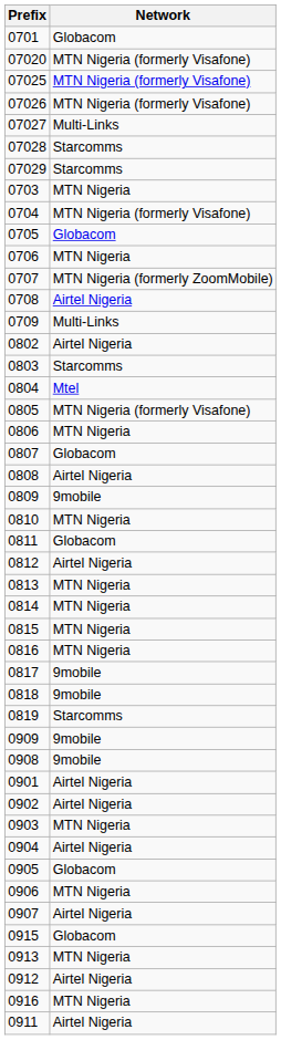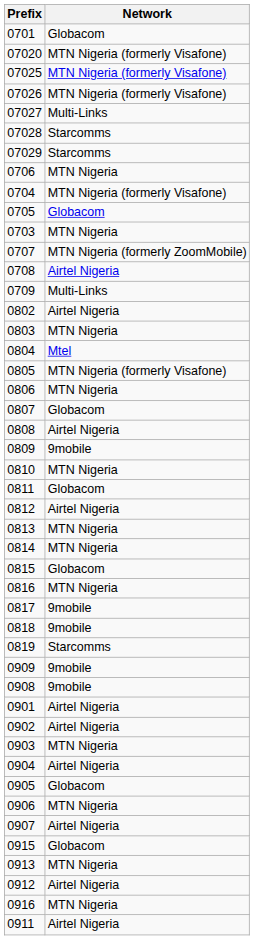 <table class="wikitable sortable">
 <tr>
 <th>Prefix</th>
 <th>Network</th>
 </tr>
 <tr>
 <td>0701</td>
 <td>Globacom</td>
 </tr>
 <tr>
 <td>07020</td>
 <td>MTN Nigeria (formerly Visafone)</td>
 </tr>
 <tr>
 <td>07025</td>
 <td><a href='#'>MTN Nigeria (formerly Visafone)</a></td>
 </tr>
 <tr>
 <td>07026</td>
 <td>MTN Nigeria (formerly Visafone)</td>
 </tr>
 <tr>
 <td>07027</td>
 <td>Multi-Links</td>
 </tr>
 <tr>
 <td>07028</td>
 <td>Starcomms</td>
 </tr>
 <tr>
 <td>07029</td>
 <td>Starcomms</td>
 </tr>
 <tr>
-<td>0703</td>
+<td>0706</td>
 <td>MTN Nigeria</td>
 </tr>
 <tr>
 <td>0704</td>
 <td>MTN Nigeria (formerly Visafone)</td>
 </tr>
 <tr>
 <td>0705</td>
 <td><a href='#'>Globacom</a></td>
 </tr>
 <tr>
-<td>0706</td>
+<td>0703</td>
 <td>MTN Nigeria</td>
 </tr>
 <tr>
 <td>0707</td>
 <td>MTN Nigeria (formerly ZoomMobile)</td>
 </tr>
 <tr>
 <td>0708</td>
 <td><a href='#'>Airtel Nigeria</a></td>
 </tr>
 <tr>
 <td>0709</td>
 <td>Multi-Links</td>
 </tr>
 <tr>
 <td>0802</td>
 <td>Airtel Nigeria</td>
 </tr>
 <tr>
 <td>0803</td>
-<td>Starcomms</td>
+<td>MTN Nigeria</td>
 </tr>
 <tr>
 <td>0804</td>
 <td><a href='#'>Mtel</a></td>
 </tr>
 <tr>
 <td>0805</td>
 <td>MTN Nigeria (formerly Visafone)</td>
 </tr>
 <tr>
 <td>0806</td>
 <td>MTN Nigeria</td>
 </tr>
 <tr>
 <td>0807</td>
 <td>Globacom</td>
 </tr>
 <tr>
 <td>0808</td>
 <td>Airtel Nigeria</td>
 </tr>
 <tr>
 <td>0809</td>
 <td>9mobile</td>
 </tr>
 <tr>
 <td>0810</td>
 <td>MTN Nigeria</td>
 </tr>
 <tr>
 <td>0811</td>
 <td>Globacom</td>
 </tr>
 <tr>
 <td>0812</td>
 <td>Airtel Nigeria</td>
 </tr>
 <tr>
 <td>0813</td>
 <td>MTN Nigeria</td>
 </tr>
 <tr>
 <td>0814</td>
 <td>MTN Nigeria</td>
 </tr>
 <tr>
 <td>0815</td>
-<td>MTN Nigeria</td>
+<td>Globacom</td>
 </tr>
 <tr>
 <td>0816</td>
 <td>MTN Nigeria</td>
 </tr>
 <tr>
 <td>0817</td>
 <td>9mobile</td>
 </tr>
 <tr>
 <td>0818</td>
 <td>9mobile</td>
 </tr>
 <tr>
 <td>0819</td>
 <td>Starcomms</td>
 </tr>
 <tr>
 <td>0909</td>
 <td>9mobile</td>
 </tr>
 <tr>
 <td>0908</td>
 <td>9mobile</td>
 </tr>
 <tr>
 <td>0901</td>
 <td>Airtel Nigeria</td>
 </tr>
 <tr>
 <td>0902</td>
 <td>Airtel Nigeria</td>
 </tr>
 <tr>
 <td>0903</td>
 <td>MTN Nigeria</td>
 </tr>
 <tr>
 <td>0904</td>
 <td>Airtel Nigeria</td>
 </tr>
 <tr>
 <td>0905</td>
 <td>Globacom</td>
 </tr>
 <tr>
 <td>0906</td>
 <td>MTN Nigeria</td>
 </tr>
 <tr>
 <td>0907</td>
 <td>Airtel Nigeria</td>
 </tr>
 <tr>
 <td>0915</td>
 <td>Globacom</td>
 </tr>
 <tr>
 <td>0913</td>
 <td>MTN Nigeria</td>
 </tr>
 <tr>
 <td>0912</td>
 <td>Airtel Nigeria</td>
 </tr>
 <tr>
 <td>0916</td>
 <td>MTN Nigeria</td>
 </tr>
 <tr>
 <td>0911</td>
 <td>Airtel Nigeria</td>
 </tr>
 </table>
